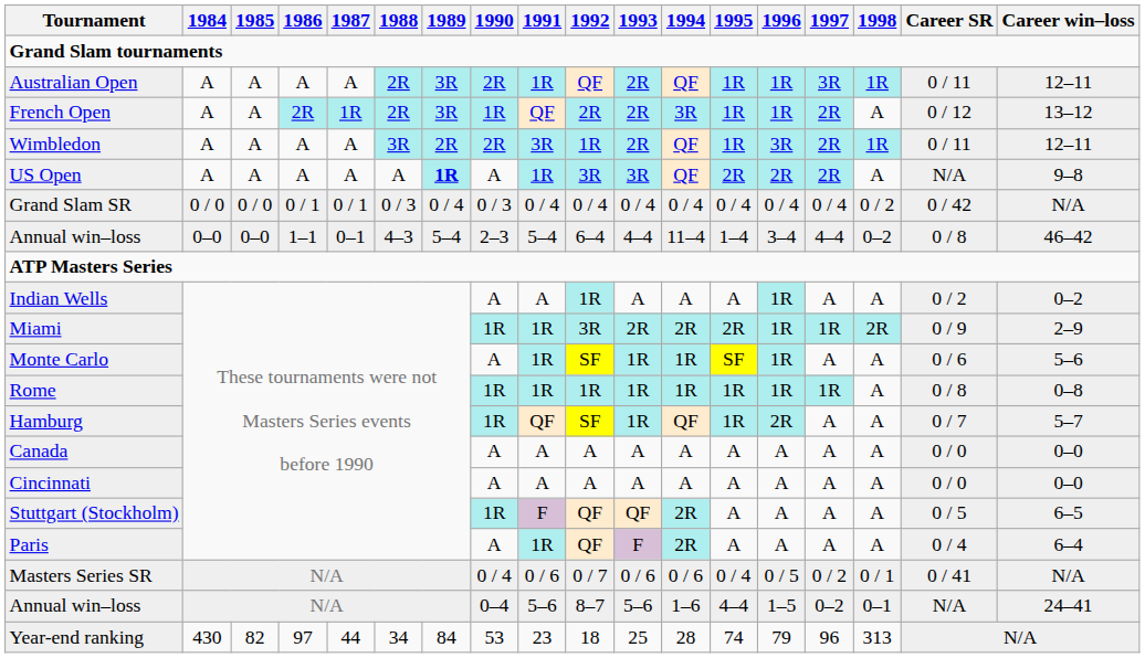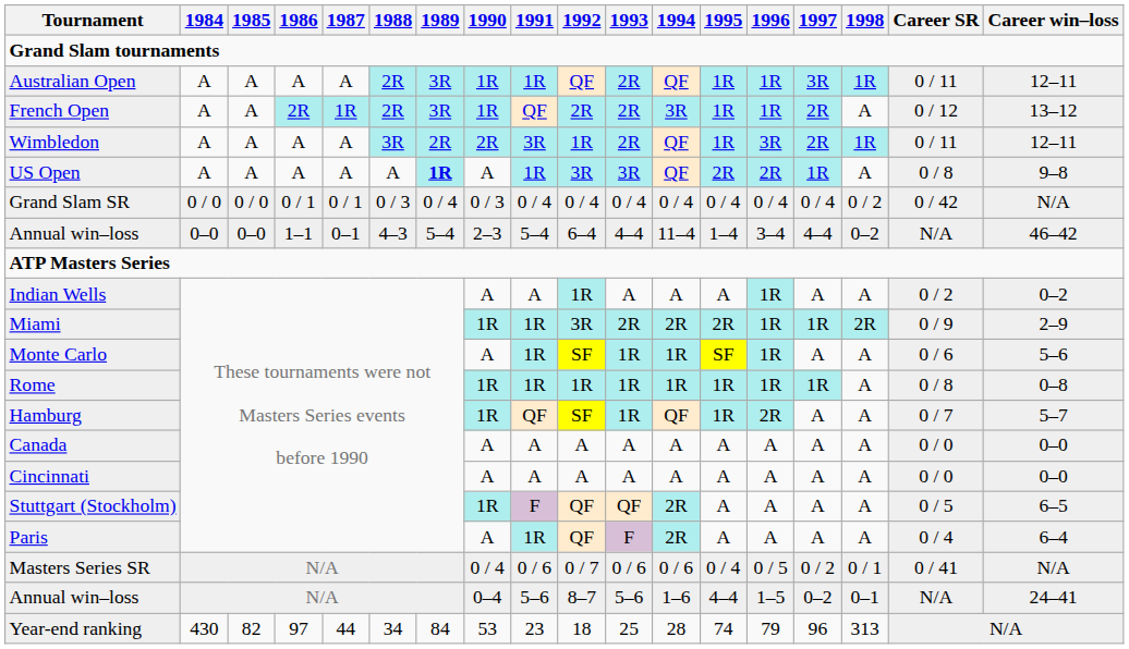 <table class="wikitable">
 <tr>
 <th>Tournament</th>
 <th><a href='#'>1984</a></th>
 <th><a href='#'>1985</a></th>
 <th><a href='#'>1986</a></th>
 <th><a href='#'>1987</a></th>
 <th><a href='#'>1988</a></th>
 <th><a href='#'>1989</a></th>
 <th><a href='#'>1990</a></th>
 <th><a href='#'>1991</a></th>
 <th><a href='#'>1992</a></th>
 <th><a href='#'>1993</a></th>
 <th><a href='#'>1994</a></th>
 <th><a href='#'>1995</a></th>
 <th><a href='#'>1996</a></th>
 <th><a href='#'>1997</a></th>
 <th><a href='#'>1998</a></th>
 <th>Career SR</th>
 <th>Career win–loss</th>
 </tr>
 <tr>
 <td colspan="18"><strong>Grand Slam tournaments</strong></td>
 </tr>
 <tr>
 <td bgcolor="#efefef"><a href='#'>Australian Open</a></td>
 <td align="center">A</td>
 <td align="center">A</td>
 <td align="center">A</td>
 <td align="center">A</td>
 <td align="center" style="background:#afeeee;"><a href='#'>2R</a></td>
 <td align="center" style="background:#afeeee;"><a href='#'>3R</a></td>
-<td align="center" style="background:#afeeee;"><a href='#'>2R</a></td>
+<td align="center" style="background:#afeeee;"><a href='#'>1R</a></td>
 <td align="center" style="background:#afeeee;"><a href='#'>1R</a></td>
 <td align="center" style="background:#ffebcd;"><a href='#'>QF</a></td>
 <td align="center" style="background:#afeeee;"><a href='#'>2R</a></td>
 <td align="center" style="background:#ffebcd;"><a href='#'>QF</a></td>
 <td align="center" style="background:#afeeee;"><a href='#'>1R</a></td>
 <td align="center" style="background:#afeeee;"><a href='#'>1R</a></td>
 <td align="center" style="background:#afeeee;"><a href='#'>3R</a></td>
 <td align="center" style="background:#afeeee;"><a href='#'>1R</a></td>
 <td align="center" style="background:#EFEFEF;">0 / 11</td>
 <td align="center" style="background:#EFEFEF;">12–11</td>
 </tr>
 <tr>
 <td bgcolor="#efefef"><a href='#'>French Open</a></td>
 <td align="center">A</td>
 <td align="center">A</td>
 <td align="center" style="background:#afeeee;"><a href='#'>2R</a></td>
 <td align="center" style="background:#afeeee;"><a href='#'>1R</a></td>
 <td align="center" style="background:#afeeee;"><a href='#'>2R</a></td>
 <td align="center" style="background:#afeeee;"><a href='#'>3R</a></td>
 <td align="center" style="background:#afeeee;"><a href='#'>1R</a></td>
 <td align="center" style="background:#ffebcd;"><a href='#'>QF</a></td>
 <td align="center" style="background:#afeeee;"><a href='#'>2R</a></td>
 <td align="center" style="background:#afeeee;"><a href='#'>2R</a></td>
 <td align="center" style="background:#afeeee;"><a href='#'>3R</a></td>
 <td align="center" style="background:#afeeee;"><a href='#'>1R</a></td>
 <td align="center" style="background:#afeeee;"><a href='#'>1R</a></td>
 <td align="center" style="background:#afeeee;"><a href='#'>2R</a></td>
 <td align="center">A</td>
 <td align="center" style="background:#EFEFEF;">0 / 12</td>
 <td align="center" style="background:#EFEFEF;">13–12</td>
 </tr>
 <tr>
 <td bgcolor="#efefef"><a href='#'>Wimbledon</a></td>
 <td align="center">A</td>
 <td align="center">A</td>
 <td align="center">A</td>
 <td align="center">A</td>
 <td align="center" style="background:#afeeee;"><a href='#'>3R</a></td>
 <td align="center" style="background:#afeeee;"><a href='#'>2R</a></td>
 <td align="center" style="background:#afeeee;"><a href='#'>2R</a></td>
 <td align="center" style="background:#afeeee;"><a href='#'>3R</a></td>
 <td align="center" style="background:#afeeee;"><a href='#'>1R</a></td>
 <td align="center" style="background:#afeeee;"><a href='#'>2R</a></td>
 <td align="center" style="background:#ffebcd;"><a href='#'>QF</a></td>
 <td align="center" style="background:#afeeee;"><a href='#'>1R</a></td>
 <td align="center" style="background:#afeeee;"><a href='#'>3R</a></td>
 <td align="center" style="background:#afeeee;"><a href='#'>2R</a></td>
 <td align="center" style="background:#afeeee;"><a href='#'>1R</a></td>
 <td align="center" style="background:#EFEFEF;">0 / 11</td>
 <td align="center" style="background:#EFEFEF;">12–11</td>
 </tr>
 <tr>
 <td bgcolor="#efefef"><a href='#'>US Open</a></td>
 <td align="center">A</td>
 <td align="center">A</td>
 <td align="center">A</td>
 <td align="center">A</td>
 <td align="center">A</td>
 <td align="center" style="background:#afeeee;"><strong><a href='#'>1R</a></strong></td>
 <td align="center">A</td>
 <td align="center" style="background:#afeeee;"><a href='#'>1R</a></td>
 <td align="center" style="background:#afeeee;"><a href='#'>3R</a></td>
 <td align="center" style="background:#afeeee;"><a href='#'>3R</a></td>
 <td align="center" style="background:#ffebcd;"><a href='#'>QF</a></td>
 <td align="center" style="background:#afeeee;"><a href='#'>2R</a></td>
 <td align="center" style="background:#afeeee;"><a href='#'>2R</a></td>
-<td align="center" style="background:#afeeee;"><a href='#'>2R</a></td>
+<td align="center" style="background:#afeeee;"><a href='#'>1R</a></td>
 <td align="center">A</td>
-<td align="center" style="background:#EFEFEF;">N/A</td>
+<td align="center" style="background:#EFEFEF;">0 / 8</td>
 <td align="center" style="background:#EFEFEF;">9–8</td>
 </tr>
 <tr bgcolor="#efefef">
 <td>Grand Slam SR</td>
 <td align="center">0 / 0</td>
 <td align="center">0 / 0</td>
 <td align="center">0 / 1</td>
 <td align="center">0 / 1</td>
 <td align="center">0 / 3</td>
 <td align="center">0 / 4</td>
 <td align="center">0 / 3</td>
 <td align="center">0 / 4</td>
 <td align="center">0 / 4</td>
 <td align="center">0 / 4</td>
 <td align="center">0 / 4</td>
 <td align="center">0 / 4</td>
 <td align="center">0 / 4</td>
 <td align="center">0 / 4</td>
 <td align="center">0 / 2</td>
 <td align="center">0 / 42</td>
 <td align="center" style="background:#EFEFEF;">N/A</td>
 </tr>
 <tr>
 <td style="background:#EFEFEF;">Annual win–loss</td>
 <td align="center" style="background:#EFEFEF;">0–0</td>
 <td align="center" style="background:#EFEFEF;">0–0</td>
 <td align="center" style="background:#EFEFEF;">1–1</td>
 <td align="center" style="background:#EFEFEF;">0–1</td>
 <td align="center" style="background:#EFEFEF;">4–3</td>
 <td align="center" style="background:#EFEFEF;">5–4</td>
 <td align="center" style="background:#EFEFEF;">2–3</td>
 <td align="center" style="background:#EFEFEF;">5–4</td>
 <td align="center" style="background:#EFEFEF;">6–4</td>
 <td align="center" style="background:#EFEFEF;">4–4</td>
 <td align="center" style="background:#EFEFEF;">11–4</td>
 <td align="center" style="background:#EFEFEF;">1–4</td>
 <td align="center" style="background:#EFEFEF;">3–4</td>
 <td align="center" style="background:#EFEFEF;">4–4</td>
 <td align="center" style="background:#EFEFEF;">0–2</td>
-<td align="center" style="background:#EFEFEF;">0 / 8</td>
+<td align="center" style="background:#EFEFEF;">N/A</td>
 <td align="center" style="background:#EFEFEF;">46–42</td>
 </tr>
 <tr>
 <td colspan="18"><strong>ATP Masters Series</strong></td>
 </tr>
 <tr>
 <td style="background:#EFEFEF;"><a href='#'>Indian Wells</a></td>
 <td align="center" colspan="6" rowspan="9" style="color:#767676;">These tournaments were not<br><br>Masters Series events<br><br>before 1990</td>
 <td align="center">A</td>
 <td align="center">A</td>
 <td align="center" style="background:#afeeee;">1R</td>
 <td align="center">A</td>
 <td align="center">A</td>
 <td align="center">A</td>
 <td align="center" style="background:#afeeee;">1R</td>
 <td align="center">A</td>
 <td align="center">A</td>
 <td align="center" style="background:#EFEFEF;">0 / 2</td>
 <td align="center" style="background:#EFEFEF;">0–2</td>
 </tr>
 <tr>
 <td style="background:#EFEFEF;"><a href='#'>Miami</a></td>
 <td align="center" style="background:#afeeee;">1R</td>
 <td align="center" style="background:#afeeee;">1R</td>
 <td align="center" style="background:#afeeee;">3R</td>
 <td align="center" style="background:#afeeee;">2R</td>
 <td align="center" style="background:#afeeee;">2R</td>
 <td align="center" style="background:#afeeee;">2R</td>
 <td align="center" style="background:#afeeee;">1R</td>
 <td align="center" style="background:#afeeee;">1R</td>
 <td align="center" style="background:#afeeee;">2R</td>
 <td align="center" style="background:#EFEFEF;">0 / 9</td>
 <td align="center" style="background:#EFEFEF;">2–9</td>
 </tr>
 <tr>
 <td style="background:#EFEFEF;"><a href='#'>Monte Carlo</a></td>
 <td align="center">A</td>
 <td align="center" style="background:#afeeee;">1R</td>
 <td align="center" style="background:yellow;">SF</td>
 <td align="center" style="background:#afeeee;">1R</td>
 <td align="center" style="background:#afeeee;">1R</td>
 <td align="center" style="background:yellow;">SF</td>
 <td align="center" style="background:#afeeee;">1R</td>
 <td align="center">A</td>
 <td align="center">A</td>
 <td align="center" style="background:#EFEFEF;">0 / 6</td>
 <td align="center" style="background:#EFEFEF;">5–6</td>
 </tr>
 <tr>
 <td style="background:#EFEFEF;"><a href='#'>Rome</a></td>
 <td align="center" style="background:#afeeee;">1R</td>
 <td align="center" style="background:#afeeee;">1R</td>
 <td align="center" style="background:#afeeee;">1R</td>
 <td align="center" style="background:#afeeee;">1R</td>
 <td align="center" style="background:#afeeee;">1R</td>
 <td align="center" style="background:#afeeee;">1R</td>
 <td align="center" style="background:#afeeee;">1R</td>
 <td align="center" style="background:#afeeee;">1R</td>
 <td align="center">A</td>
 <td align="center" style="background:#EFEFEF;">0 / 8</td>
 <td align="center" style="background:#EFEFEF;">0–8</td>
 </tr>
 <tr>
 <td style="background:#EFEFEF;"><a href='#'>Hamburg</a></td>
 <td align="center" style="background:#afeeee;">1R</td>
 <td align="center" style="background:#ffebcd;">QF</td>
 <td align="center" style="background:yellow;">SF</td>
 <td align="center" style="background:#afeeee;">1R</td>
 <td align="center" style="background:#ffebcd;">QF</td>
 <td align="center" style="background:#afeeee;">1R</td>
 <td align="center" style="background:#afeeee;">2R</td>
 <td align="center">A</td>
 <td align="center">A</td>
 <td align="center" style="background:#EFEFEF;">0 / 7</td>
 <td align="center" style="background:#EFEFEF;">5–7</td>
 </tr>
 <tr>
 <td style="background:#EFEFEF;"><a href='#'>Canada</a></td>
 <td align="center">A</td>
 <td align="center">A</td>
 <td align="center">A</td>
 <td align="center">A</td>
 <td align="center">A</td>
 <td align="center">A</td>
 <td align="center">A</td>
 <td align="center">A</td>
 <td align="center">A</td>
 <td align="center" style="background:#EFEFEF;">0 / 0</td>
 <td align="center" style="background:#EFEFEF;">0–0</td>
 </tr>
 <tr>
 <td style="background:#EFEFEF;"><a href='#'>Cincinnati</a></td>
 <td align="center">A</td>
 <td align="center">A</td>
 <td align="center">A</td>
 <td align="center">A</td>
 <td align="center">A</td>
 <td align="center">A</td>
 <td align="center">A</td>
 <td align="center">A</td>
 <td align="center">A</td>
 <td align="center" style="background:#EFEFEF;">0 / 0</td>
 <td align="center" style="background:#EFEFEF;">0–0</td>
 </tr>
 <tr>
 <td style="background:#EFEFEF;"><a href='#'>Stuttgart (Stockholm)</a></td>
 <td align="center" style="background:#afeeee;">1R</td>
 <td align="center" style="background:#D8BFD8;">F</td>
 <td align="center" style="background:#ffebcd;">QF</td>
 <td align="center" style="background:#ffebcd;">QF</td>
 <td align="center" style="background:#afeeee;">2R</td>
 <td align="center">A</td>
 <td align="center">A</td>
 <td align="center">A</td>
 <td align="center">A</td>
 <td align="center" style="background:#EFEFEF;">0 / 5</td>
 <td align="center" style="background:#EFEFEF;">6–5</td>
 </tr>
 <tr>
 <td style="background:#EFEFEF;"><a href='#'>Paris</a></td>
 <td align="center">A</td>
 <td align="center" style="background:#afeeee;">1R</td>
 <td align="center" style="background:#ffebcd;">QF</td>
 <td align="center" style="background:#D8BFD8;">F</td>
 <td align="center" style="background:#afeeee;">2R</td>
 <td align="center">A</td>
 <td align="center">A</td>
 <td align="center">A</td>
 <td align="center">A</td>
 <td align="center" style="background:#EFEFEF;">0 / 4</td>
 <td align="center" style="background:#EFEFEF;">6–4</td>
 </tr>
 <tr bgcolor="#efefef">
 <td>Masters Series SR</td>
 <td align="center" colspan="6" style="color:#767676;">N/A</td>
 <td align="center">0 / 4</td>
 <td align="center">0 / 6</td>
 <td align="center">0 / 7</td>
 <td align="center">0 / 6</td>
 <td align="center">0 / 6</td>
 <td align="center">0 / 4</td>
 <td align="center">0 / 5</td>
 <td align="center">0 / 2</td>
 <td align="center">0 / 1</td>
 <td align="center">0 / 41</td>
 <td align="center" style="background:#EFEFEF;">N/A</td>
 </tr>
 <tr bgcolor="#efefef">
 <td style="background:#EFEFEF;">Annual win–loss</td>
 <td align="center" colspan="6" style="color:#767676;">N/A</td>
 <td align="center" style="background:#EFEFEF;">0–4</td>
 <td align="center" style="background:#EFEFEF;">5–6</td>
 <td align="center" style="background:#EFEFEF;">8–7</td>
 <td align="center" style="background:#EFEFEF;">5–6</td>
 <td align="center" style="background:#EFEFEF;">1–6</td>
 <td align="center" style="background:#EFEFEF;">4–4</td>
 <td align="center" style="background:#EFEFEF;">1–5</td>
 <td align="center" style="background:#EFEFEF;">0–2</td>
 <td align="center" style="background:#EFEFEF;">0–1</td>
 <td align="center" style="background:#EFEFEF;">N/A</td>
 <td align="center" style="background:#EFEFEF;">24–41</td>
 </tr>
 <tr>
 <td style="background:#EFEFEF;">Year-end ranking</td>
 <td align="center">430</td>
 <td align="center">82</td>
 <td align="center">97</td>
 <td align="center">44</td>
 <td align="center">34</td>
 <td align="center">84</td>
 <td align="center">53</td>
 <td align="center">23</td>
 <td align="center">18</td>
 <td align="center">25</td>
 <td align="center">28</td>
 <td align="center">74</td>
 <td align="center">79</td>
 <td align="center">96</td>
 <td align="center">313</td>
 <td colspan=2 align="center" style="background:#EFEFEF;">N/A</td>
 </tr>
 </table>
